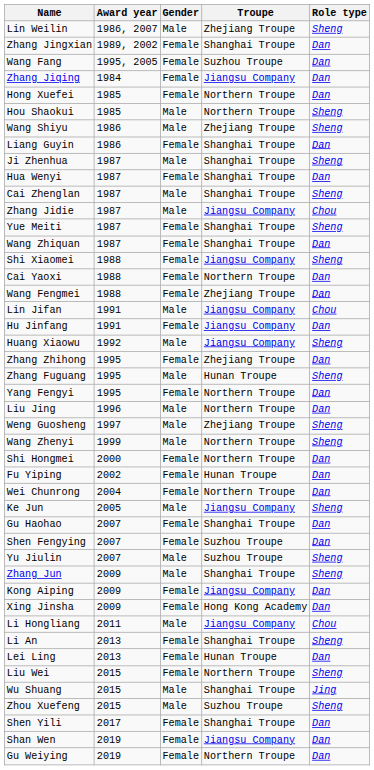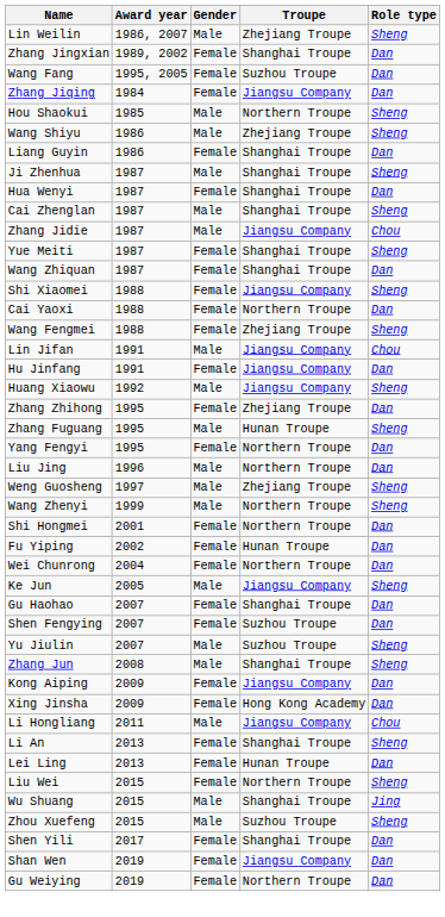 <table class="wikitable sortable">
 <tr>
 <th>Name</th>
 <th>Award year</th>
 <th>Gender</th>
 <th>Troupe</th>
 <th>Role type</th>
 </tr>
 <tr>
 <td>Lin Weilin</td>
 <td>1986, 2007</td>
 <td>Male</td>
 <td>Zhejiang Troupe</td>
 <td><em><a href='#'>Sheng</a></em></td>
 </tr>
 <tr>
 <td>Zhang Jingxian</td>
 <td>1989, 2002</td>
 <td>Female</td>
 <td>Shanghai Troupe</td>
 <td><em><a href='#'>Dan</a></em></td>
 </tr>
 <tr>
 <td>Wang Fang</td>
 <td>1995, 2005</td>
 <td>Female</td>
 <td>Suzhou Troupe</td>
 <td><em><a href='#'>Dan</a></em></td>
 </tr>
 <tr>
 <td><a href='#'>Zhang Jiqing</a></td>
 <td>1984</td>
 <td>Female</td>
 <td><a href='#'>Jiangsu Company</a></td>
-<td><em><a href='#'>Dan</a></em></td>
-</tr>
-<tr>
-<td>Hong Xuefei</td>
-<td>1985</td>
-<td>Female</td>
-<td>Northern Troupe</td>
 <td><em><a href='#'>Dan</a></em></td>
 </tr>
 <tr>
 <td>Hou Shaokui</td>
 <td>1985</td>
 <td>Male</td>
 <td>Northern Troupe</td>
 <td><em><a href='#'>Sheng</a></em></td>
 </tr>
 <tr>
 <td>Wang Shiyu</td>
 <td>1986</td>
 <td>Male</td>
 <td>Zhejiang Troupe</td>
 <td><em><a href='#'>Sheng</a></em></td>
 </tr>
 <tr>
 <td>Liang Guyin</td>
 <td>1986</td>
 <td>Female</td>
 <td>Shanghai Troupe</td>
 <td><em><a href='#'>Dan</a></em></td>
 </tr>
 <tr>
 <td>Ji Zhenhua</td>
 <td>1987</td>
 <td>Male</td>
 <td>Shanghai Troupe</td>
 <td><em><a href='#'>Sheng</a></em></td>
 </tr>
 <tr>
 <td>Hua Wenyi</td>
 <td>1987</td>
 <td>Female</td>
 <td>Shanghai Troupe</td>
 <td><em><a href='#'>Dan</a></em></td>
 </tr>
 <tr>
 <td>Cai Zhenglan</td>
 <td>1987</td>
 <td>Male</td>
 <td>Shanghai Troupe</td>
 <td><em><a href='#'>Sheng</a></em></td>
 </tr>
 <tr>
 <td>Zhang Jidie</td>
 <td>1987</td>
 <td>Male</td>
 <td><a href='#'>Jiangsu Company</a></td>
 <td><em><a href='#'>Chou</a></em></td>
 </tr>
 <tr>
 <td>Yue Meiti</td>
 <td>1987</td>
 <td>Female</td>
 <td>Shanghai Troupe</td>
 <td><em><a href='#'>Sheng</a></em></td>
 </tr>
 <tr>
 <td>Wang Zhiquan</td>
 <td>1987</td>
 <td>Female</td>
 <td>Shanghai Troupe</td>
 <td><em><a href='#'>Dan</a></em></td>
 </tr>
 <tr>
 <td>Shi Xiaomei</td>
 <td>1988</td>
 <td>Female</td>
 <td><a href='#'>Jiangsu Company</a></td>
 <td><em><a href='#'>Sheng</a></em></td>
 </tr>
 <tr>
 <td>Cai Yaoxi</td>
 <td>1988</td>
 <td>Female</td>
 <td>Northern Troupe</td>
 <td><em><a href='#'>Dan</a></em></td>
 </tr>
 <tr>
 <td>Wang Fengmei</td>
 <td>1988</td>
 <td>Female</td>
 <td>Zhejiang Troupe</td>
-<td><em><a href='#'>Dan</a></em></td>
+<td><em><a href='#'>Sheng</a></em></td>
 </tr>
 <tr>
 <td>Lin Jifan</td>
 <td>1991</td>
 <td>Male</td>
 <td><a href='#'>Jiangsu Company</a></td>
 <td><em><a href='#'>Chou</a></em></td>
 </tr>
 <tr>
 <td>Hu Jinfang</td>
 <td>1991</td>
 <td>Female</td>
 <td><a href='#'>Jiangsu Company</a></td>
 <td><em><a href='#'>Dan</a></em></td>
 </tr>
 <tr>
 <td>Huang Xiaowu</td>
 <td>1992</td>
 <td>Male</td>
 <td><a href='#'>Jiangsu Company</a></td>
 <td><em><a href='#'>Sheng</a></em></td>
 </tr>
 <tr>
 <td>Zhang Zhihong</td>
 <td>1995</td>
 <td>Female</td>
 <td>Zhejiang Troupe</td>
 <td><em><a href='#'>Dan</a></em></td>
 </tr>
 <tr>
 <td>Zhang Fuguang</td>
 <td>1995</td>
 <td>Male</td>
 <td>Hunan Troupe</td>
 <td><em><a href='#'>Sheng</a></em></td>
 </tr>
 <tr>
 <td>Yang Fengyi</td>
 <td>1995</td>
 <td>Female</td>
 <td>Northern Troupe</td>
 <td><em><a href='#'>Dan</a></em></td>
 </tr>
 <tr>
 <td>Liu Jing</td>
 <td>1996</td>
 <td>Male</td>
 <td>Northern Troupe</td>
 <td><em><a href='#'>Dan</a></em></td>
 </tr>
 <tr>
 <td>Weng Guosheng</td>
 <td>1997</td>
 <td>Male</td>
 <td>Zhejiang Troupe</td>
 <td><em><a href='#'>Sheng</a></em></td>
 </tr>
 <tr>
 <td>Wang Zhenyi</td>
 <td>1999</td>
 <td>Male</td>
 <td>Northern Troupe</td>
 <td><em><a href='#'>Sheng</a></em></td>
 </tr>
 <tr>
 <td>Shi Hongmei</td>
-<td>2000</td>
+<td>2001</td>
 <td>Female</td>
 <td>Northern Troupe</td>
 <td><em><a href='#'>Dan</a></em></td>
 </tr>
 <tr>
 <td>Fu Yiping</td>
 <td>2002</td>
 <td>Female</td>
 <td>Hunan Troupe</td>
 <td><em><a href='#'>Dan</a></em></td>
 </tr>
 <tr>
 <td>Wei Chunrong</td>
 <td>2004</td>
 <td>Female</td>
 <td>Northern Troupe</td>
 <td><em><a href='#'>Dan</a></em></td>
 </tr>
 <tr>
 <td>Ke Jun</td>
 <td>2005</td>
 <td>Male</td>
 <td><a href='#'>Jiangsu Company</a></td>
 <td><em><a href='#'>Sheng</a></em></td>
 </tr>
 <tr>
 <td>Gu Haohao</td>
 <td>2007</td>
 <td>Female</td>
 <td>Shanghai Troupe</td>
 <td><em><a href='#'>Dan</a></em></td>
 </tr>
 <tr>
 <td>Shen Fengying</td>
 <td>2007</td>
 <td>Female</td>
 <td>Suzhou Troupe</td>
 <td><em><a href='#'>Dan</a></em></td>
 </tr>
 <tr>
 <td>Yu Jiulin</td>
 <td>2007</td>
 <td>Male</td>
 <td>Suzhou Troupe</td>
 <td><em><a href='#'>Sheng</a></em></td>
 </tr>
 <tr>
 <td><a href='#'>Zhang Jun</a></td>
-<td>2009</td>
+<td>2008</td>
 <td>Male</td>
 <td>Shanghai Troupe</td>
 <td><em><a href='#'>Sheng</a></em></td>
 </tr>
 <tr>
 <td>Kong Aiping</td>
 <td>2009</td>
 <td>Female</td>
 <td><a href='#'>Jiangsu Company</a></td>
 <td><em><a href='#'>Dan</a></em></td>
 </tr>
 <tr>
 <td>Xing Jinsha</td>
 <td>2009</td>
 <td>Female</td>
 <td>Hong Kong Academy</td>
 <td><em><a href='#'>Dan</a></em></td>
 </tr>
 <tr>
 <td>Li Hongliang</td>
 <td>2011</td>
 <td>Male</td>
 <td><a href='#'>Jiangsu Company</a></td>
 <td><em><a href='#'>Chou</a></em></td>
 </tr>
 <tr>
 <td>Li An</td>
 <td>2013</td>
 <td>Female</td>
 <td>Shanghai Troupe</td>
 <td><em><a href='#'>Sheng</a></em></td>
 </tr>
 <tr>
 <td>Lei Ling</td>
 <td>2013</td>
 <td>Female</td>
 <td>Hunan Troupe</td>
 <td><em><a href='#'>Dan</a></em></td>
 </tr>
 <tr>
 <td>Liu Wei</td>
 <td>2015</td>
 <td>Female</td>
 <td>Northern Troupe</td>
 <td><em><a href='#'>Sheng</a></em></td>
 </tr>
 <tr>
 <td>Wu Shuang</td>
 <td>2015</td>
 <td>Male</td>
 <td>Shanghai Troupe</td>
 <td><em><a href='#'>Jing</a></em></td>
 </tr>
 <tr>
 <td>Zhou Xuefeng</td>
 <td>2015</td>
 <td>Male</td>
 <td>Suzhou Troupe</td>
 <td><em><a href='#'>Sheng</a></em></td>
 </tr>
 <tr>
 <td>Shen Yili</td>
 <td>2017</td>
 <td>Female</td>
 <td>Shanghai Troupe</td>
 <td><em><a href='#'>Dan</a></em></td>
 </tr>
 <tr>
 <td>Shan Wen</td>
 <td>2019</td>
 <td>Female</td>
 <td><a href='#'>Jiangsu Company</a></td>
 <td><em><a href='#'>Dan</a></em></td>
 </tr>
 <tr>
 <td>Gu Weiying</td>
 <td>2019</td>
 <td>Female</td>
 <td>Northern Troupe</td>
 <td><em><a href='#'>Dan</a></em></td>
 </tr>
 </table>
